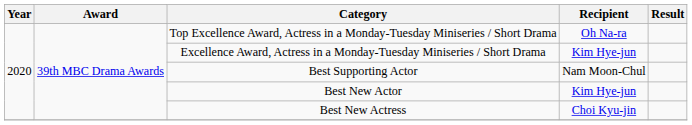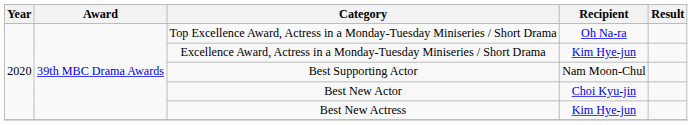 <table class="wikitable sortable plainrowheaders" style="text-align:center;">
 <tr>
 <th>Year</th>
 <th>Award</th>
 <th>Category</th>
 <th>Recipient</th>
 <th>Result</th>
 </tr>
 <tr>
 <td rowspan="5">2020</td>
 <td rowspan="5"><a href='#'>39th MBC Drama Awards</a></td>
 <td>Top Excellence Award, Actress in a Monday-Tuesday Miniseries / Short Drama</td>
 <td><a href='#'>Oh Na-ra</a></td>
 <td></td>
 </tr>
 <tr>
 <td>Excellence Award, Actress in a Monday-Tuesday Miniseries / Short Drama</td>
 <td><a href='#'>Kim Hye-jun</a></td>
 <td></td>
 </tr>
 <tr>
 <td>Best Supporting Actor</td>
 <td>Nam Moon-Chul</td>
 <td></td>
 </tr>
 <tr>
 <td>Best New Actor</td>
-<td><a href='#'>Kim Hye-jun</a></td>
+<td><a href='#'>Choi Kyu-jin</a></td>
 <td></td>
 </tr>
 <tr>
 <td>Best New Actress</td>
-<td><a href='#'>Choi Kyu-jin</a></td>
+<td><a href='#'>Kim Hye-jun</a></td>
 <td></td>
 </tr>
 <tr>
 </tr>
 </table>
